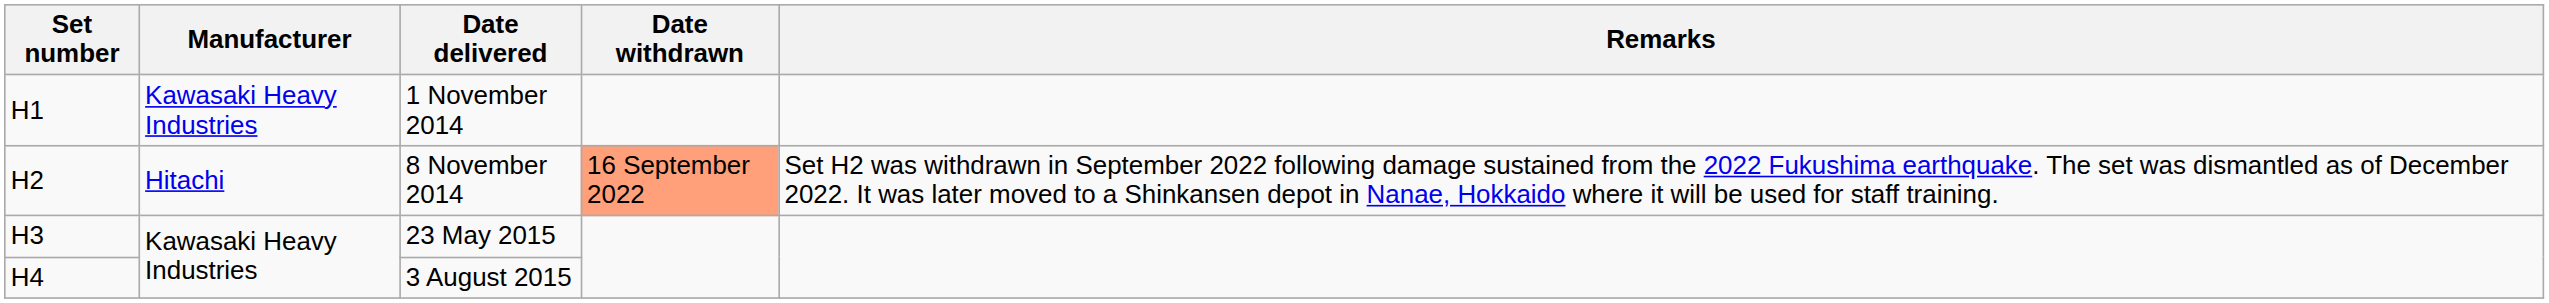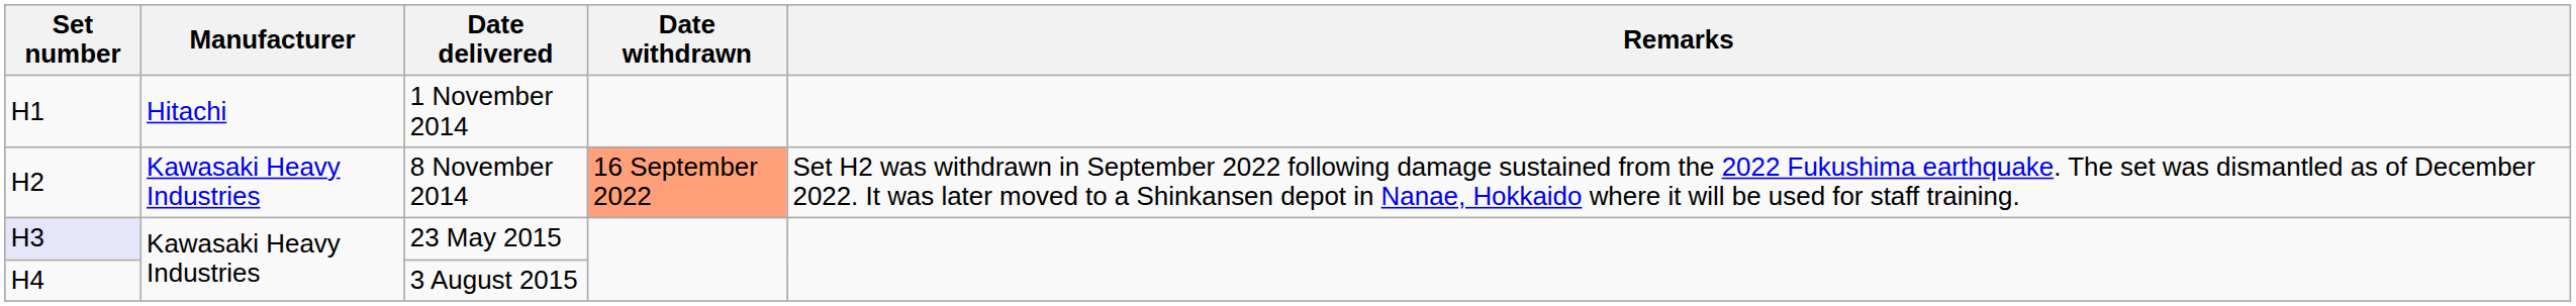 <table class="wikitable">
 <tr>
 <th>Set number</th>
 <th>Manufacturer</th>
 <th>Date delivered</th>
 <th>Date withdrawn</th>
 <th>Remarks</th>
 </tr>
 <tr>
 <td>H1</td>
-<td><a href='#'>Kawasaki Heavy Industries</a></td>
+<td><a href='#'>Hitachi</a></td>
 <td>1 November 2014</td>
 <td></td>
 <td></td>
 </tr>
 <tr>
 <td>H2</td>
-<td><a href='#'>Hitachi</a></td>
+<td><a href='#'>Kawasaki Heavy Industries</a></td>
 <td>8 November 2014</td>
 <td style="background: lightsalmon;">16 September 2022</td>
 <td>Set H2 was withdrawn in September 2022 following damage sustained from the <a href='#'>2022 Fukushima earthquake</a>. The set was dismantled as of December 2022. It was later moved to a Shinkansen depot in <a href='#'>Nanae, Hokkaido</a> where it will be used for staff training.</td>
 </tr>
 <tr>
-<td>H3</td>
+<td style="background: lavender;">H3</td>
 <td rowspan="2">Kawasaki Heavy Industries</td>
 <td>23 May 2015</td>
 <td rowspan="2"></td>
 <td rowspan="2"></td>
 </tr>
 <tr>
 <td>H4</td>
 <td>3 August 2015</td>
 </tr>
 </table>
